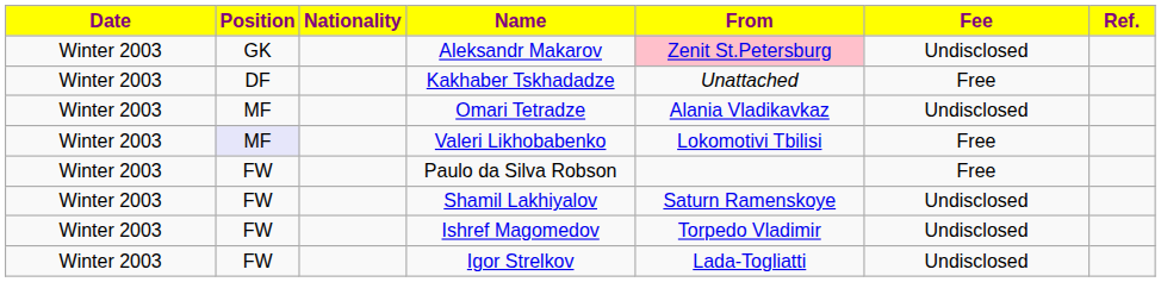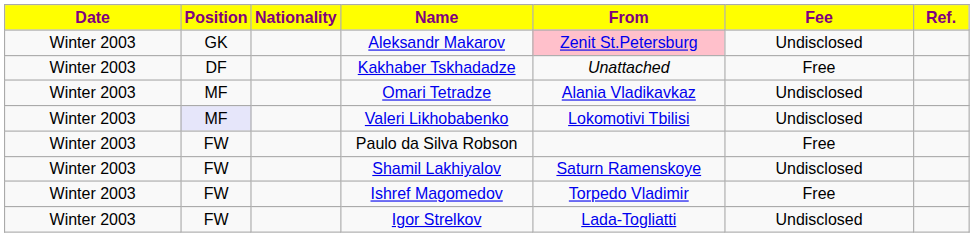 <table class="wikitable"  style="text-align:center; font-size:90%; ">
 <tr>
 <th style="background:#ffff00; color:purple; width:200px;">Date</th>
 <th style="background:#ffff00; color:purple; width:50px;">Position</th>
 <th style="background:#ffff00; color:purple; width:50px;">Nationality</th>
 <th style="background:#ffff00; color:purple; width:200px;">Name</th>
 <th style="background:#ffff00; color:purple; width:200px;">From</th>
 <th style="background:#ffff00; color:purple; width:200px;">Fee</th>
 <th style="background:#ffff00; color:purple; width:50px;">Ref.</th>
 </tr>
 <tr>
 <td>Winter 2003</td>
 <td>GK</td>
 <td></td>
 <td><a href='#'>Aleksandr Makarov</a></td>
 <td style="background: pink;"><a href='#'>Zenit St.Petersburg</a></td>
 <td>Undisclosed</td>
 <td></td>
 </tr>
 <tr>
 <td>Winter 2003</td>
 <td>DF</td>
 <td></td>
 <td><a href='#'>Kakhaber Tskhadadze</a></td>
 <td><em>Unattached</em></td>
 <td>Free</td>
 <td></td>
 </tr>
 <tr>
 <td>Winter 2003</td>
 <td>MF</td>
 <td></td>
 <td><a href='#'>Omari Tetradze</a></td>
 <td><a href='#'>Alania Vladikavkaz</a></td>
 <td>Undisclosed</td>
 <td></td>
 </tr>
 <tr>
 <td>Winter 2003</td>
 <td style="background: lavender;">MF</td>
 <td></td>
 <td><a href='#'>Valeri Likhobabenko</a></td>
 <td><a href='#'>Lokomotivi Tbilisi</a></td>
-<td>Free</td>
+<td>Undisclosed</td>
 <td></td>
 </tr>
 <tr>
 <td>Winter 2003</td>
 <td>FW</td>
 <td></td>
 <td>Paulo da Silva Robson</td>
 <td></td>
 <td>Free</td>
 <td></td>
 </tr>
 <tr>
 <td>Winter 2003</td>
 <td>FW</td>
 <td></td>
 <td><a href='#'>Shamil Lakhiyalov</a></td>
 <td><a href='#'>Saturn Ramenskoye</a></td>
 <td>Undisclosed</td>
 <td></td>
 </tr>
 <tr>
 <td>Winter 2003</td>
 <td>FW</td>
 <td></td>
 <td><a href='#'>Ishref Magomedov</a></td>
 <td><a href='#'>Torpedo Vladimir</a></td>
-<td>Undisclosed</td>
+<td>Free</td>
 <td></td>
 </tr>
 <tr>
 <td>Winter 2003</td>
 <td>FW</td>
 <td></td>
 <td><a href='#'>Igor Strelkov</a></td>
 <td><a href='#'>Lada-Togliatti</a></td>
 <td>Undisclosed</td>
 <td></td>
 </tr>
 </table>
